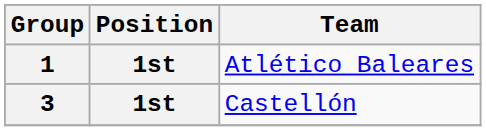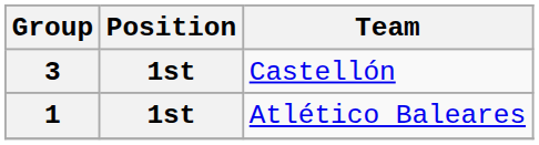 <table class="wikitable">
 <tr>
 <th>Group</th>
 <th>Position</th>
 <th>Team</th>
 </tr>
 <tr>
+<th>3</th>
+<th>1st</th>
+<td><a href='#'>Castellón</a></td>
+</tr>
+<tr>
 <th>1</th>
 <th>1st</th>
 <td><a href='#'>Atlético Baleares</a></td>
 </tr>
 <tr>
-<th>3</th>
-<th>1st</th>
-<td><a href='#'>Castellón</a></td>
-</tr>
-<tr>
 </tr>
 </table>
